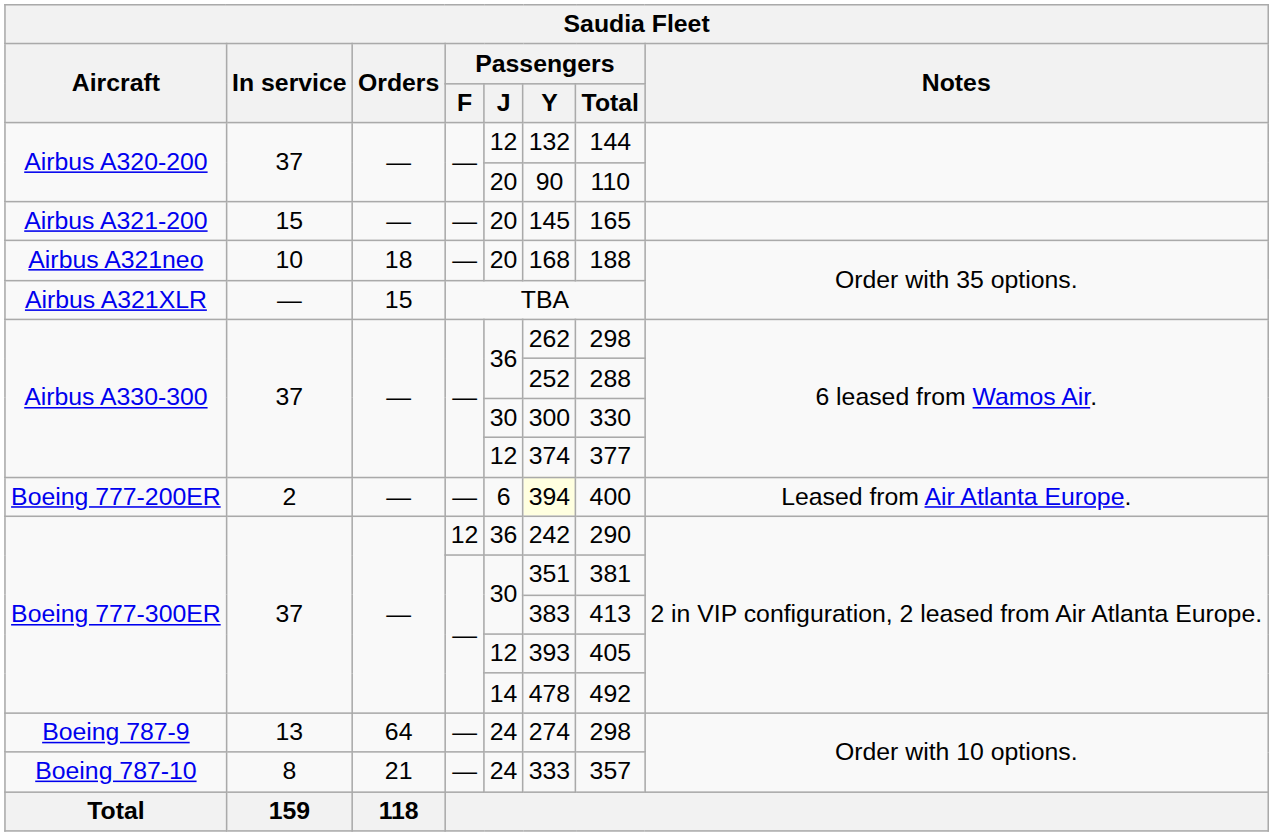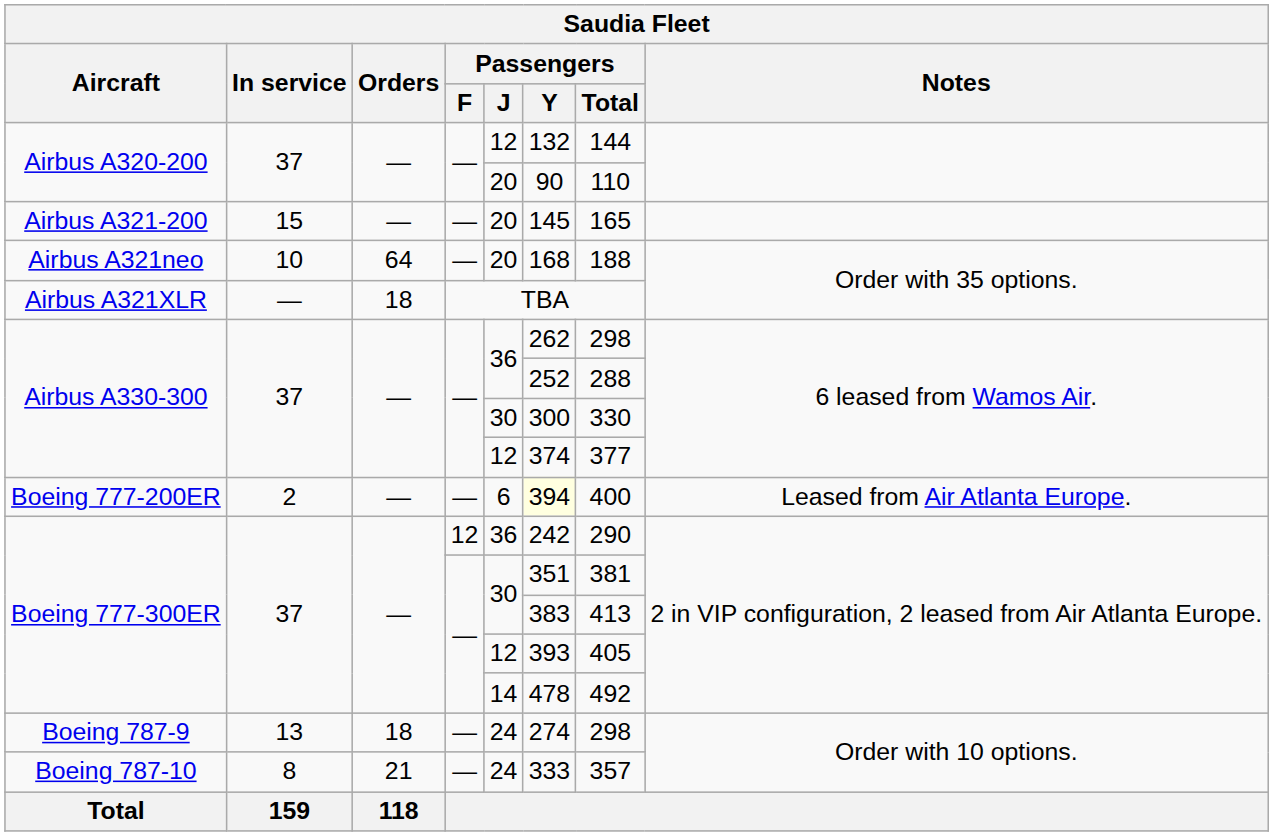 <table class="wikitable" style="text-align:center; margin:1em auto;">
 <tr>
 <th colspan="8"><strong>Saudia Fleet</strong></th>
 </tr>
 <tr>
 <th rowspan="2">Aircraft</th>
 <th rowspan="2">In service</th>
 <th rowspan="2">Orders</th>
 <th colspan="4">Passengers</th>
 <th rowspan="2">Notes</th>
 </tr>
 <tr>
 <th><abbr>F</abbr></th>
 <th><abbr>J</abbr></th>
 <th><abbr>Y</abbr></th>
 <th>Total</th>
 </tr>
 <tr>
 <td rowspan="2"><a href='#'>Airbus A320-200</a></td>
 <td rowspan="2">37</td>
 <td rowspan="2">—</td>
 <td rowspan="2">—</td>
 <td>12</td>
 <td>132</td>
 <td>144</td>
 <td rowspan="2"></td>
 </tr>
 <tr>
 <td>20</td>
 <td>90</td>
 <td>110</td>
 </tr>
 <tr>
 <td><a href='#'>Airbus A321-200</a></td>
 <td>15</td>
 <td>—</td>
 <td>—</td>
 <td>20</td>
 <td>145</td>
 <td>165</td>
 <td></td>
 </tr>
 <tr>
 <td><a href='#'>Airbus A321neo</a></td>
 <td>10</td>
-<td>18</td>
+<td>64</td>
 <td>—</td>
 <td>20</td>
 <td>168</td>
 <td>188</td>
 <td rowspan="2">Order with 35 options.</td>
 </tr>
 <tr>
 <td><a href='#'>Airbus A321XLR</a></td>
 <td>—</td>
-<td>15</td>
+<td>18</td>
 <td colspan="4"><abbr>TBA</abbr></td>
 </tr>
 <tr>
 <td rowspan="4"><a href='#'>Airbus A330-300</a></td>
 <td rowspan="4">37</td>
 <td rowspan="4">—</td>
 <td rowspan="4">—</td>
 <td rowspan="2">36</td>
 <td>262</td>
 <td>298</td>
 <td rowspan="4">6 <abbr>leased from</abbr> <a href='#'>Wamos Air</a>.</td>
 </tr>
 <tr>
 <td>252</td>
 <td>288</td>
 </tr>
 <tr>
 <td>30</td>
 <td>300</td>
 <td>330</td>
 </tr>
 <tr>
 <td>12</td>
 <td>374</td>
 <td>377</td>
 </tr>
 <tr>
 <td><a href='#'>Boeing 777-200ER</a></td>
 <td>2</td>
 <td>—</td>
 <td>—</td>
 <td>6</td>
 <td style="background: lightyellow;">394</td>
 <td>400</td>
 <td>Leased from <a href='#'>Air Atlanta Europe</a>.</td>
 </tr>
 <tr>
 <td rowspan="5"><a href='#'>Boeing 777-300ER</a></td>
 <td rowspan="5">37</td>
 <td rowspan="5">—</td>
 <td>12</td>
 <td>36</td>
 <td>242</td>
 <td>290</td>
 <td rowspan="5">2 in VIP configuration, 2 <abbr>leased from</abbr> Air Atlanta Europe.</td>
 </tr>
 <tr>
 <td rowspan="4">—</td>
 <td rowspan="2">30</td>
 <td>351</td>
 <td>381</td>
 </tr>
 <tr>
 <td>383</td>
 <td>413</td>
 </tr>
 <tr>
 <td>12</td>
 <td>393</td>
 <td>405</td>
 </tr>
 <tr>
 <td>14</td>
 <td>478</td>
 <td>492</td>
 </tr>
 <tr>
 <td><a href='#'>Boeing 787-9</a></td>
 <td>13</td>
-<td>64</td>
+<td>18</td>
 <td>—</td>
 <td>24</td>
 <td>274</td>
 <td>298</td>
 <td rowspan="2">Order with 10 options.</td>
 </tr>
 <tr>
 <td><a href='#'>Boeing 787-10</a></td>
 <td>8</td>
 <td>21</td>
 <td>—</td>
 <td>24</td>
 <td>333</td>
 <td>357</td>
 </tr>
 <tr>
 <th>Total</th>
 <th>159</th>
 <th>118</th>
 <th colspan="5"></th>
 </tr>
 </table>
